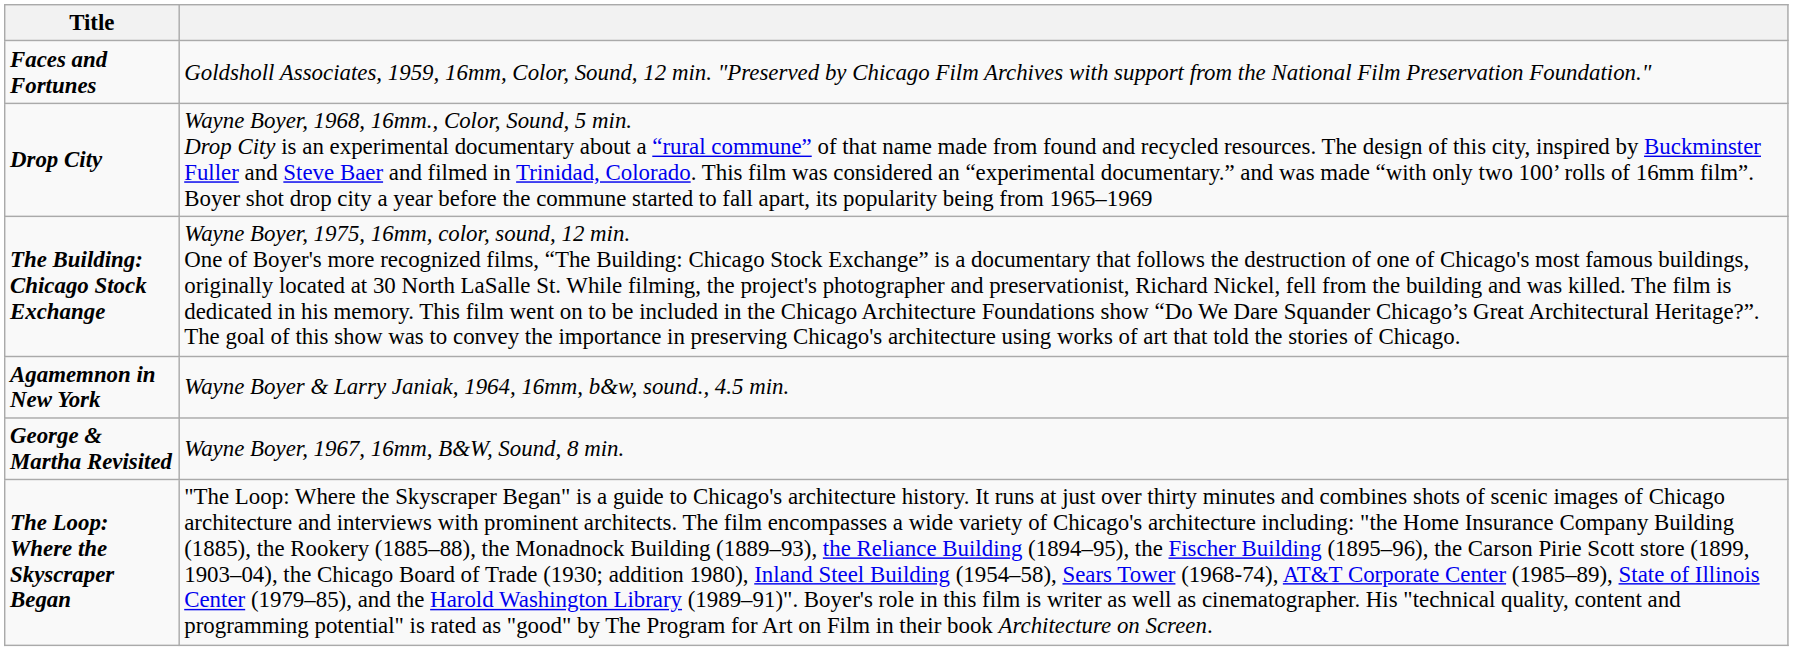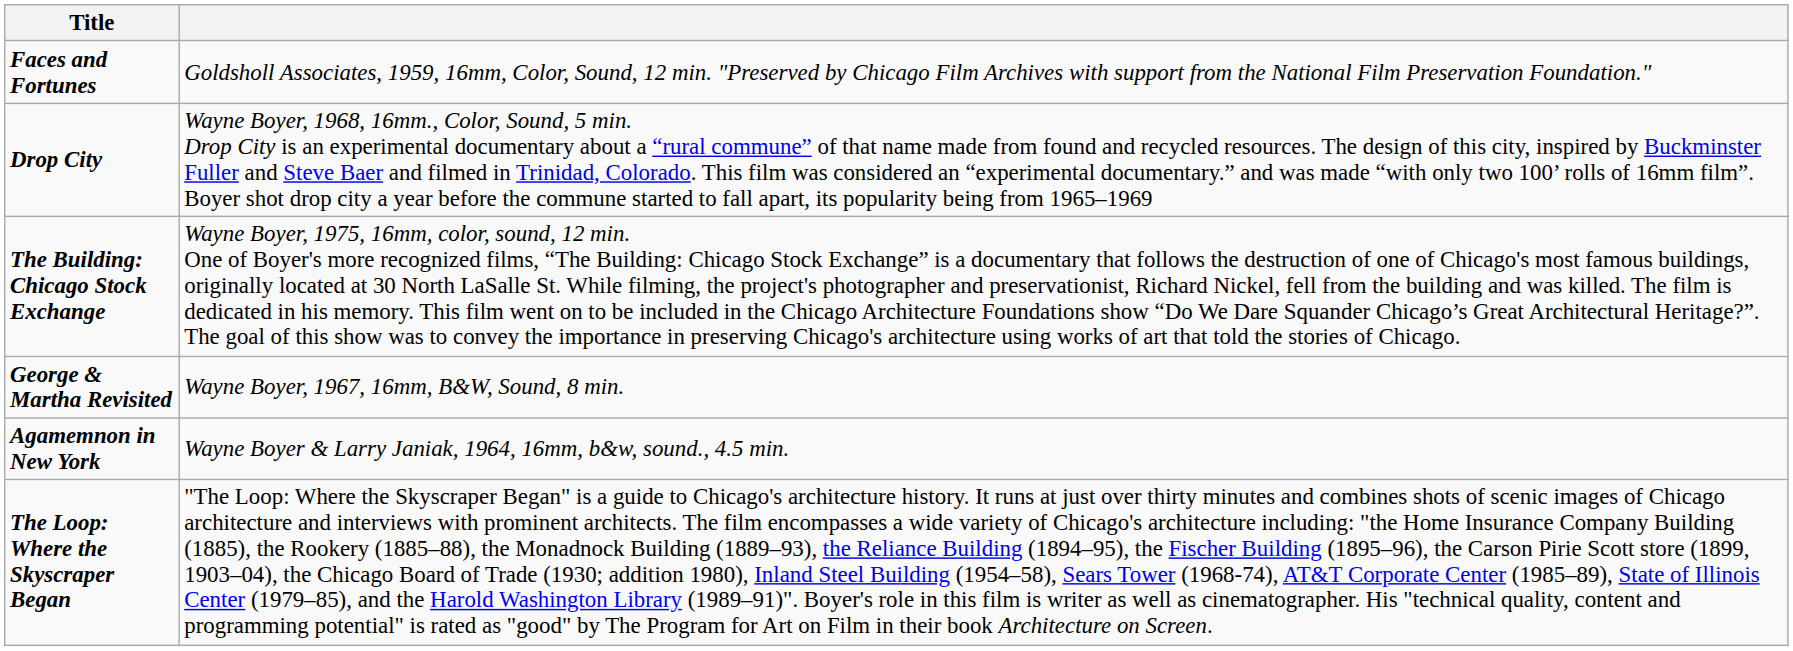 <table class="wikitable">
 <tr>
 <th>Title</th>
 <th></th>
 </tr>
 <tr>
 <td><strong><em>Faces and Fortunes</em></strong></td>
 <td><em>Goldsholl Associates, 1959, 16mm, Color, Sound, 12 min. "Preserved by Chicago Film Archives with support from the National Film Preservation Foundation."</em></td>
 </tr>
 <tr>
 <td><strong><em>Drop City</em></strong></td>
 <td><em>Wayne Boyer, 1968, 16mm., Color, Sound, 5 min.</em><br><em>Drop City</em> is an experimental documentary about a <a href='#'>“rural commune”</a> of that name made from found and recycled resources. The design of this city, inspired by <a href='#'>Buckminster Fuller</a> and <a href='#'>Steve Baer</a> and filmed in <a href='#'>Trinidad, Colorado</a>. This film was considered an “experimental documentary.” and was made “with only two 100’ rolls of 16mm film”. Boyer shot drop city a year before the commune started to fall apart, its popularity being from 1965–1969</td>
 </tr>
 <tr>
 <td><strong><em>The Building: Chicago Stock Exchange</em></strong></td>
 <td><em>Wayne Boyer, 1975, 16mm, color, sound, 12 min.</em><br>One of Boyer's more recognized films, “The Building: Chicago Stock Exchange” is a documentary that follows the destruction of one of Chicago's most famous buildings, originally located at 30 North LaSalle St. While filming, the project's photographer and preservationist, Richard Nickel, fell from the building and was killed. The film is dedicated in his memory. This film went on to be included in the Chicago Architecture Foundations show “Do We Dare Squander Chicago’s Great Architectural Heritage?”. The goal of this show was to convey the importance in preserving Chicago's architecture using works of art that told the stories of Chicago.</td>
 </tr>
 <tr>
+<td><strong><em>George & Martha Revisited</em></strong></td>
+<td><em>Wayne Boyer, 1967, 16mm, B&W, Sound, 8 min.</em></td>
+</tr>
+<tr>
 <td><strong><em>Agamemnon in New York</em></strong></td>
 <td><em>Wayne Boyer & Larry Janiak, 1964, 16mm, b&w, sound., 4.5 min.</em></td>
-</tr>
-<tr>
-<td><strong><em>George & Martha Revisited</em></strong></td>
-<td><em>Wayne Boyer, 1967, 16mm, B&W, Sound, 8 min.</em></td>
 </tr>
 <tr>
 <td><strong><em>The Loop: Where the Skyscraper Began</em></strong></td>
 <td>"The Loop: Where the Skyscraper Began" is a guide to Chicago's architecture history. It runs at just over thirty minutes and combines shots of scenic images of Chicago architecture and interviews with prominent architects. The film encompasses a wide variety of Chicago's architecture including: "the Home Insurance Company Building (1885), the Rookery (1885–88), the Monadnock Building (1889–93), <a href='#'>the Reliance Building</a> (1894–95), the <a href='#'>Fischer Building</a> (1895–96), the Carson Pirie Scott store (1899, 1903–04), the Chicago Board of Trade (1930; addition 1980), <a href='#'>Inland Steel Building</a> (1954–58), <a href='#'>Sears Tower</a> (1968-74), <a href='#'>AT&T Corporate Center</a> (1985–89), <a href='#'>State of Illinois Center</a> (1979–85), and the <a href='#'>Harold Washington Library</a> (1989–91)". Boyer's role in this film is writer as well as cinematographer. His "technical quality, content and programming potential" is rated as "good" by The Program for Art on Film in their book <em>Architecture on Screen</em>.</td>
 </tr>
 </table>
